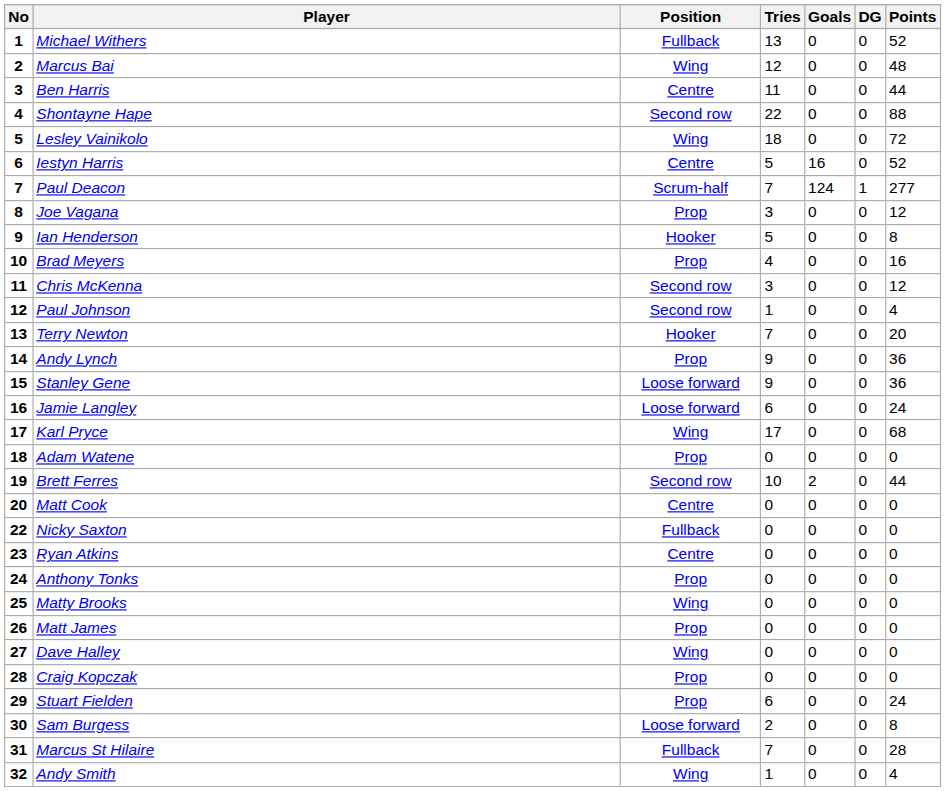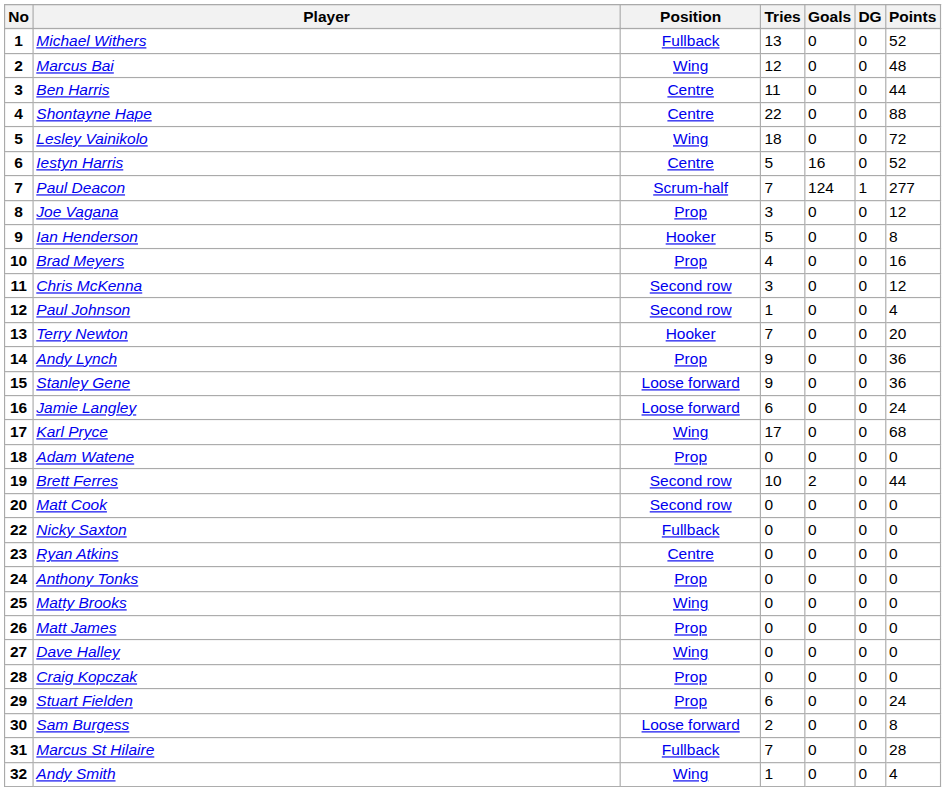 <table class="wikitable sortable" width="65%" style="font-size:85%">
 <tr bgcolor="#efefef">
 </tr>
 <tr bgcolor="#efefef">
 <th width=3%>No</th>
 <th !width=47%>Player</th>
 <th width=15%>Position</th>
 <th width="20">Tries</th>
 <th width="20">Goals</th>
 <th width="20">DG</th>
 <th width="20">Points</th>
 </tr>
 <tr bgcolor=#FFFFFF>
 </tr>
 <tr bgcolor=#FFFFFF>
 <td align=center><strong>1</strong></td>
 <td><em><a href='#'>Michael Withers</a></em></td>
 <td align=center><a href='#'>Fullback</a></td>
 <td align=centre>13</td>
 <td align=centre>0</td>
 <td align=centre>0</td>
 <td align=centre>52</td>
 </tr>
 <tr bgcolor=#FFFFFF>
 <td align=center><strong>2</strong></td>
 <td><em><a href='#'>Marcus Bai</a></em></td>
 <td align=center><a href='#'>Wing</a></td>
 <td align=centre>12</td>
 <td align=centre>0</td>
 <td align=centre>0</td>
 <td align=centre>48</td>
 </tr>
 <tr bgcolor=#FFFFFF>
 <td align=center><strong>3</strong></td>
 <td><em><a href='#'>Ben Harris</a></em></td>
 <td align=center><a href='#'>Centre</a></td>
 <td align=centre>11</td>
 <td align=centre>0</td>
 <td align=centre>0</td>
 <td align=centre>44</td>
 </tr>
 <tr bgcolor=#FFFFFF>
 <td align=center><strong>4</strong></td>
 <td><em><a href='#'>Shontayne Hape</a></em></td>
-<td align=center><a href='#'>Second row</a></td>
+<td align=center><a href='#'>Centre</a></td>
 <td align=centre>22</td>
 <td align=centre>0</td>
 <td align=centre>0</td>
 <td align=centre>88</td>
 </tr>
 <tr bgcolor=#FFFFFF>
 <td align=center><strong>5</strong></td>
 <td><em><a href='#'>Lesley Vainikolo</a></em></td>
 <td align=center><a href='#'>Wing</a></td>
 <td align=centre>18</td>
 <td align=centre>0</td>
 <td align=centre>0</td>
 <td align=centre>72</td>
 </tr>
 <tr bgcolor=#FFFFFF>
 <td align=center><strong>6</strong></td>
 <td><em><a href='#'>Iestyn Harris</a></em></td>
 <td align=center><a href='#'>Centre</a></td>
 <td align=centre>5</td>
 <td align=centre>16</td>
 <td align=centre>0</td>
 <td align=centre>52</td>
 </tr>
 <tr bgcolor=#FFFFFF>
 <td align=center><strong>7</strong></td>
 <td><em><a href='#'>Paul Deacon</a></em></td>
 <td align=center><a href='#'>Scrum-half</a></td>
 <td align=centre>7</td>
 <td align=centre>124</td>
 <td align=centre>1</td>
 <td align=centre>277</td>
 </tr>
 <tr bgcolor=#FFFFFF>
 <td align=center><strong>8</strong></td>
 <td><em><a href='#'>Joe Vagana</a></em></td>
 <td align=center><a href='#'>Prop</a></td>
 <td align=centre>3</td>
 <td align=centre>0</td>
 <td align=centre>0</td>
 <td align=centre>12</td>
 </tr>
 <tr bgcolor=#FFFFFF>
 <td align=center><strong>9</strong></td>
 <td><em><a href='#'>Ian Henderson</a></em></td>
 <td align=center><a href='#'>Hooker</a></td>
 <td align=centre>5</td>
 <td align=centre>0</td>
 <td align=centre>0</td>
 <td align=centre>8</td>
 </tr>
 <tr bgcolor=#FFFFFF>
 <td align=center><strong>10</strong></td>
 <td><em><a href='#'>Brad Meyers</a></em></td>
 <td align=center><a href='#'>Prop</a></td>
 <td align=centre>4</td>
 <td align=centre>0</td>
 <td align=centre>0</td>
 <td align=centre>16</td>
 </tr>
 <tr bgcolor=#FFFFFF>
 <td align=center><strong>11</strong></td>
 <td><em><a href='#'>Chris McKenna</a></em></td>
 <td align=center><a href='#'>Second row</a></td>
 <td align=centre>3</td>
 <td align=centre>0</td>
 <td align=centre>0</td>
 <td align=centre>12</td>
 </tr>
 <tr bgcolor=#FFFFFF>
 <td align=center><strong>12</strong></td>
 <td><em><a href='#'>Paul Johnson</a></em></td>
 <td align=center><a href='#'>Second row</a></td>
 <td align=centre>1</td>
 <td align=centre>0</td>
 <td align=centre>0</td>
 <td align=centre>4</td>
 </tr>
 <tr bgcolor=#FFFFFF>
 <td align=center><strong>13</strong></td>
 <td><em><a href='#'>Terry Newton</a></em></td>
 <td align=center><a href='#'>Hooker</a></td>
 <td align=centre>7</td>
 <td align=centre>0</td>
 <td align=centre>0</td>
 <td align=centre>20</td>
 </tr>
 <tr bgcolor=#FFFFFF>
 <td align=center><strong>14</strong></td>
 <td><em><a href='#'>Andy Lynch</a></em></td>
 <td align=center><a href='#'>Prop</a></td>
 <td align=centre>9</td>
 <td align=centre>0</td>
 <td align=centre>0</td>
 <td align=centre>36</td>
 </tr>
 <tr bgcolor=#FFFFFF>
 <td align=center><strong>15</strong></td>
 <td><em><a href='#'>Stanley Gene</a></em></td>
 <td align=center><a href='#'>Loose forward</a></td>
 <td align=centre>9</td>
 <td align=centre>0</td>
 <td align=centre>0</td>
 <td align=centre>36</td>
 </tr>
 <tr bgcolor=#FFFFFF>
 <td align=center><strong>16</strong></td>
 <td><em><a href='#'>Jamie Langley</a></em></td>
 <td align=center><a href='#'>Loose forward</a></td>
 <td align=centre>6</td>
 <td align=centre>0</td>
 <td align=centre>0</td>
 <td align=centre>24</td>
 </tr>
 <tr bgcolor=#FFFFFF>
 <td align=center><strong>17</strong></td>
 <td><em><a href='#'>Karl Pryce</a></em></td>
 <td align=center><a href='#'>Wing</a></td>
 <td align=centre>17</td>
 <td align=centre>0</td>
 <td align=centre>0</td>
 <td align=centre>68</td>
 </tr>
 <tr bgcolor=#FFFFFF>
 <td align=center><strong>18</strong></td>
 <td><em><a href='#'>Adam Watene</a></em></td>
 <td align=center><a href='#'>Prop</a></td>
 <td align=centre>0</td>
 <td align=centre>0</td>
 <td align=centre>0</td>
 <td align=centre>0</td>
 </tr>
 <tr bgcolor=#FFFFFF>
 <td align=center><strong>19</strong></td>
 <td><em><a href='#'>Brett Ferres</a></em></td>
 <td align=center><a href='#'>Second row</a></td>
 <td align=centre>10</td>
 <td align=centre>2</td>
 <td align=centre>0</td>
 <td align=centre>44</td>
 </tr>
 <tr bgcolor=#FFFFFF>
 <td align=center><strong>20</strong></td>
 <td><em><a href='#'>Matt Cook</a></em></td>
-<td align=center><a href='#'>Centre</a></td>
+<td align=center><a href='#'>Second row</a></td>
 <td align=centre>0</td>
 <td align=centre>0</td>
 <td align=centre>0</td>
 <td align=centre>0</td>
 </tr>
 <tr bgcolor=#FFFFFF>
 <td align=center><strong>22</strong></td>
 <td><em><a href='#'>Nicky Saxton</a></em></td>
 <td align=center><a href='#'>Fullback</a></td>
 <td align=centre>0</td>
 <td align=centre>0</td>
 <td align=centre>0</td>
 <td align=centre>0</td>
 </tr>
 <tr bgcolor=#FFFFFF>
 <td align=center><strong>23</strong></td>
 <td><em><a href='#'>Ryan Atkins</a></em></td>
 <td align=center><a href='#'>Centre</a></td>
 <td align=centre>0</td>
 <td align=centre>0</td>
 <td align=centre>0</td>
 <td align=centre>0</td>
 </tr>
 <tr bgcolor=#FFFFFF>
 <td align=center><strong>24</strong></td>
 <td><em><a href='#'>Anthony Tonks</a></em></td>
 <td align=center><a href='#'>Prop</a></td>
 <td align=centre>0</td>
 <td align=centre>0</td>
 <td align=centre>0</td>
 <td align=centre>0</td>
 </tr>
 <tr bgcolor=#FFFFFF>
 <td align=center><strong>25</strong></td>
 <td><em><a href='#'>Matty Brooks</a></em></td>
 <td align=center><a href='#'>Wing</a></td>
 <td align=centre>0</td>
 <td align=centre>0</td>
 <td align=centre>0</td>
 <td align=centre>0</td>
 </tr>
 <tr bgcolor=#FFFFFF>
 <td align=center><strong>26</strong></td>
 <td><em><a href='#'>Matt James</a></em></td>
 <td align=center><a href='#'>Prop</a></td>
 <td align=centre>0</td>
 <td align=centre>0</td>
 <td align=centre>0</td>
 <td align=centre>0</td>
 </tr>
 <tr bgcolor=#FFFFFF>
 <td align=center><strong>27</strong></td>
 <td><em><a href='#'>Dave Halley</a></em></td>
 <td align=center><a href='#'>Wing</a></td>
 <td align=centre>0</td>
 <td align=centre>0</td>
 <td align=centre>0</td>
 <td align=centre>0</td>
 </tr>
 <tr bgcolor=#FFFFFF>
 <td align=center><strong>28</strong></td>
 <td><em><a href='#'>Craig Kopczak</a></em></td>
 <td align=center><a href='#'>Prop</a></td>
 <td align=centre>0</td>
 <td align=centre>0</td>
 <td align=centre>0</td>
 <td align=centre>0</td>
 </tr>
 <tr bgcolor=#FFFFFF>
 <td align=center><strong>29</strong></td>
 <td><em><a href='#'>Stuart Fielden</a></em></td>
 <td align=center><a href='#'>Prop</a></td>
 <td align=centre>6</td>
 <td align=centre>0</td>
 <td align=centre>0</td>
 <td align=centre>24</td>
 </tr>
 <tr bgcolor=#FFFFFF>
 <td align=center><strong>30</strong></td>
 <td><em><a href='#'>Sam Burgess</a></em></td>
 <td align=center><a href='#'>Loose forward</a></td>
 <td align=centre>2</td>
 <td align=centre>0</td>
 <td align=centre>0</td>
 <td align=centre>8</td>
 </tr>
 <tr bgcolor=#FFFFFF>
 <td align=center><strong>31</strong></td>
 <td><em><a href='#'>Marcus St Hilaire</a></em></td>
 <td align=center><a href='#'>Fullback</a></td>
 <td align=centre>7</td>
 <td align=centre>0</td>
 <td align=centre>0</td>
 <td align=centre>28</td>
 </tr>
 <tr bgcolor=#FFFFFF>
 <td align=center><strong>32</strong></td>
 <td><em><a href='#'>Andy Smith</a></em></td>
 <td align=center><a href='#'>Wing</a></td>
 <td align=centre>1</td>
 <td align=centre>0</td>
 <td align=centre>0</td>
 <td align=centre>4</td>
 </tr>
 </table>
